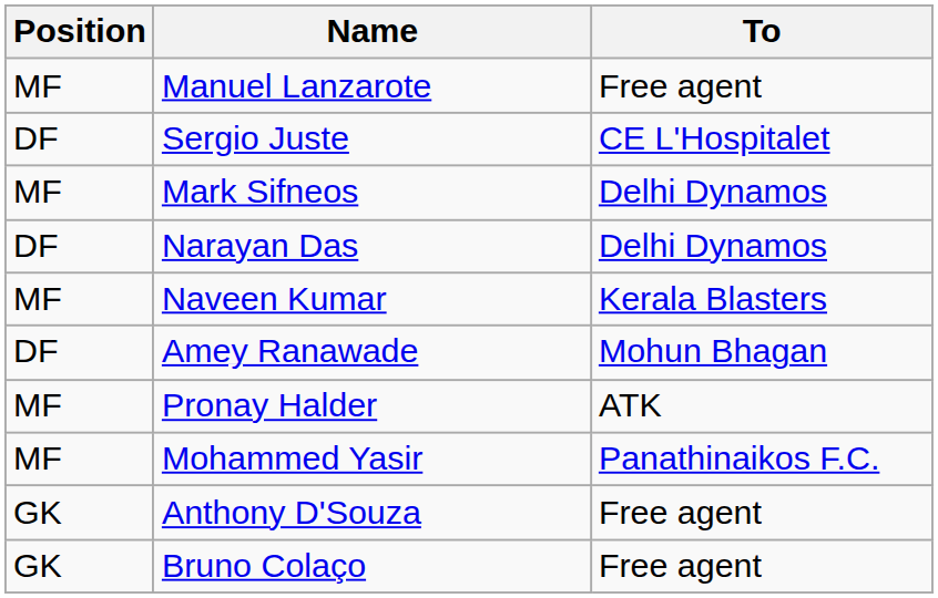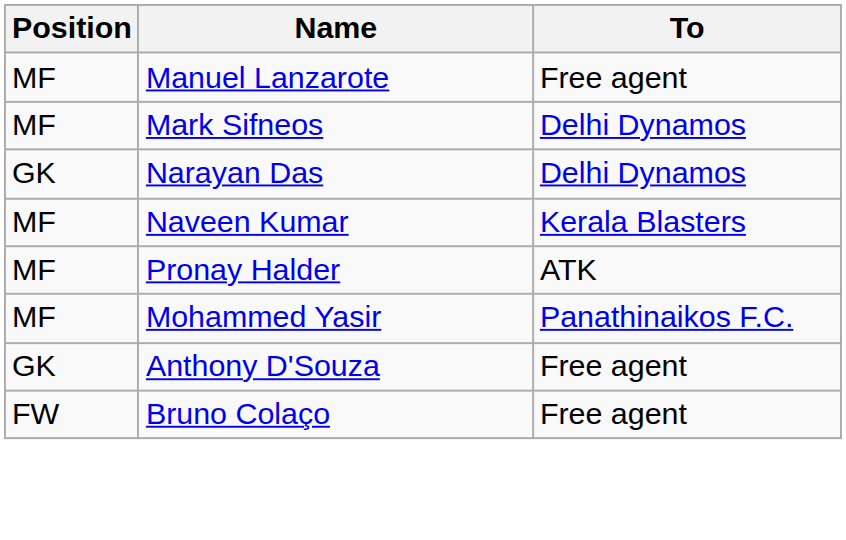 <table class="wikitable">
 <tr>
 <th style="width:50px">Position</th>
 <th style="width:200px">Name</th>
 <th style="width:155px">To</th>
 </tr>
 <tr>
 <td>MF</td>
 <td> <a href='#'>Manuel Lanzarote</a></td>
 <td>Free agent</td>
 </tr>
 <tr>
-<td>DF</td>
-<td> <a href='#'>Sergio Juste</a></td>
-<td> <a href='#'>CE L'Hospitalet</a></td>
-</tr>
-<tr>
 <td>MF</td>
 <td> <a href='#'>Mark Sifneos</a></td>
 <td> <a href='#'>Delhi Dynamos</a></td>
 </tr>
 <tr>
-<td>DF</td>
+<td>GK</td>
 <td> <a href='#'>Narayan Das</a></td>
 <td> <a href='#'>Delhi Dynamos</a></td>
 </tr>
 <tr>
 <td>MF</td>
 <td> <a href='#'>Naveen Kumar</a></td>
 <td> <a href='#'>Kerala Blasters</a></td>
-</tr>
-<tr>
-<td>DF</td>
-<td> <a href='#'>Amey Ranawade</a></td>
-<td> <a href='#'>Mohun Bhagan</a></td>
 </tr>
 <tr>
 <td>MF</td>
 <td> <a href='#'>Pronay Halder</a></td>
 <td> ATK</td>
 </tr>
 <tr>
 <td>MF</td>
 <td> <a href='#'>Mohammed Yasir</a></td>
 <td> <a href='#'>Panathinaikos F.C.</a></td>
 </tr>
 <tr>
 <td>GK</td>
 <td> <a href='#'>Anthony D'Souza</a></td>
 <td>Free agent</td>
 </tr>
 <tr>
-<td>GK</td>
+<td>FW</td>
 <td> <a href='#'>Bruno Colaço</a></td>
 <td>Free agent</td>
 </tr>
 </table>
